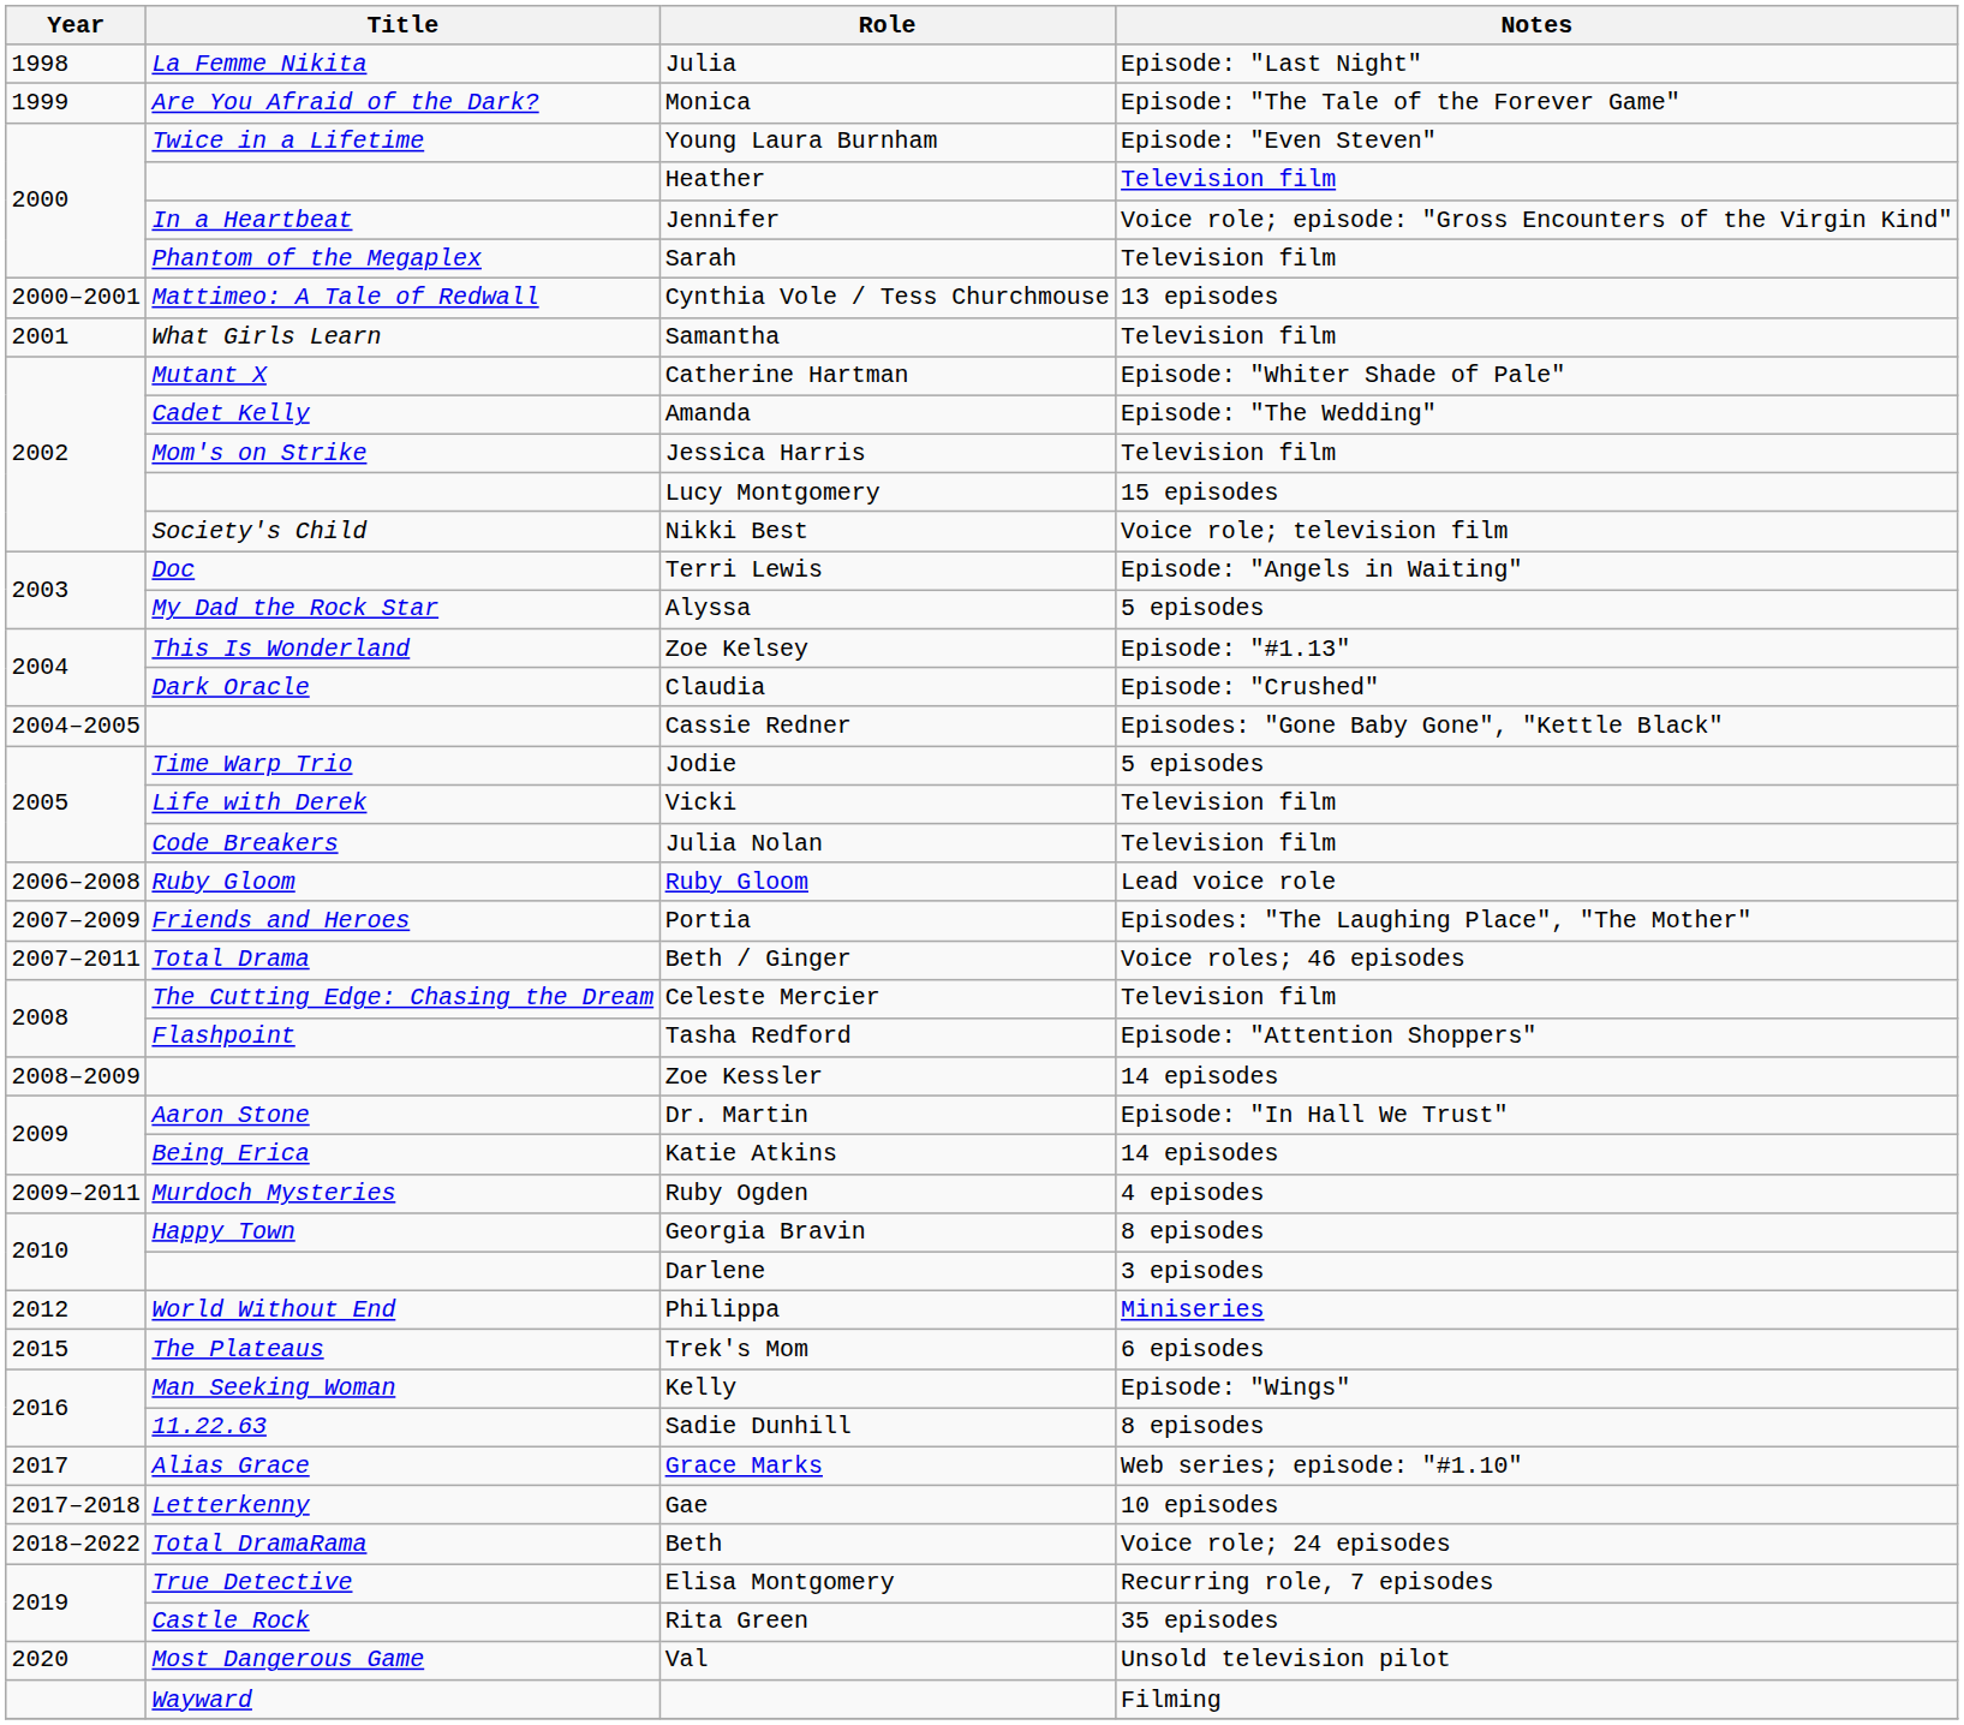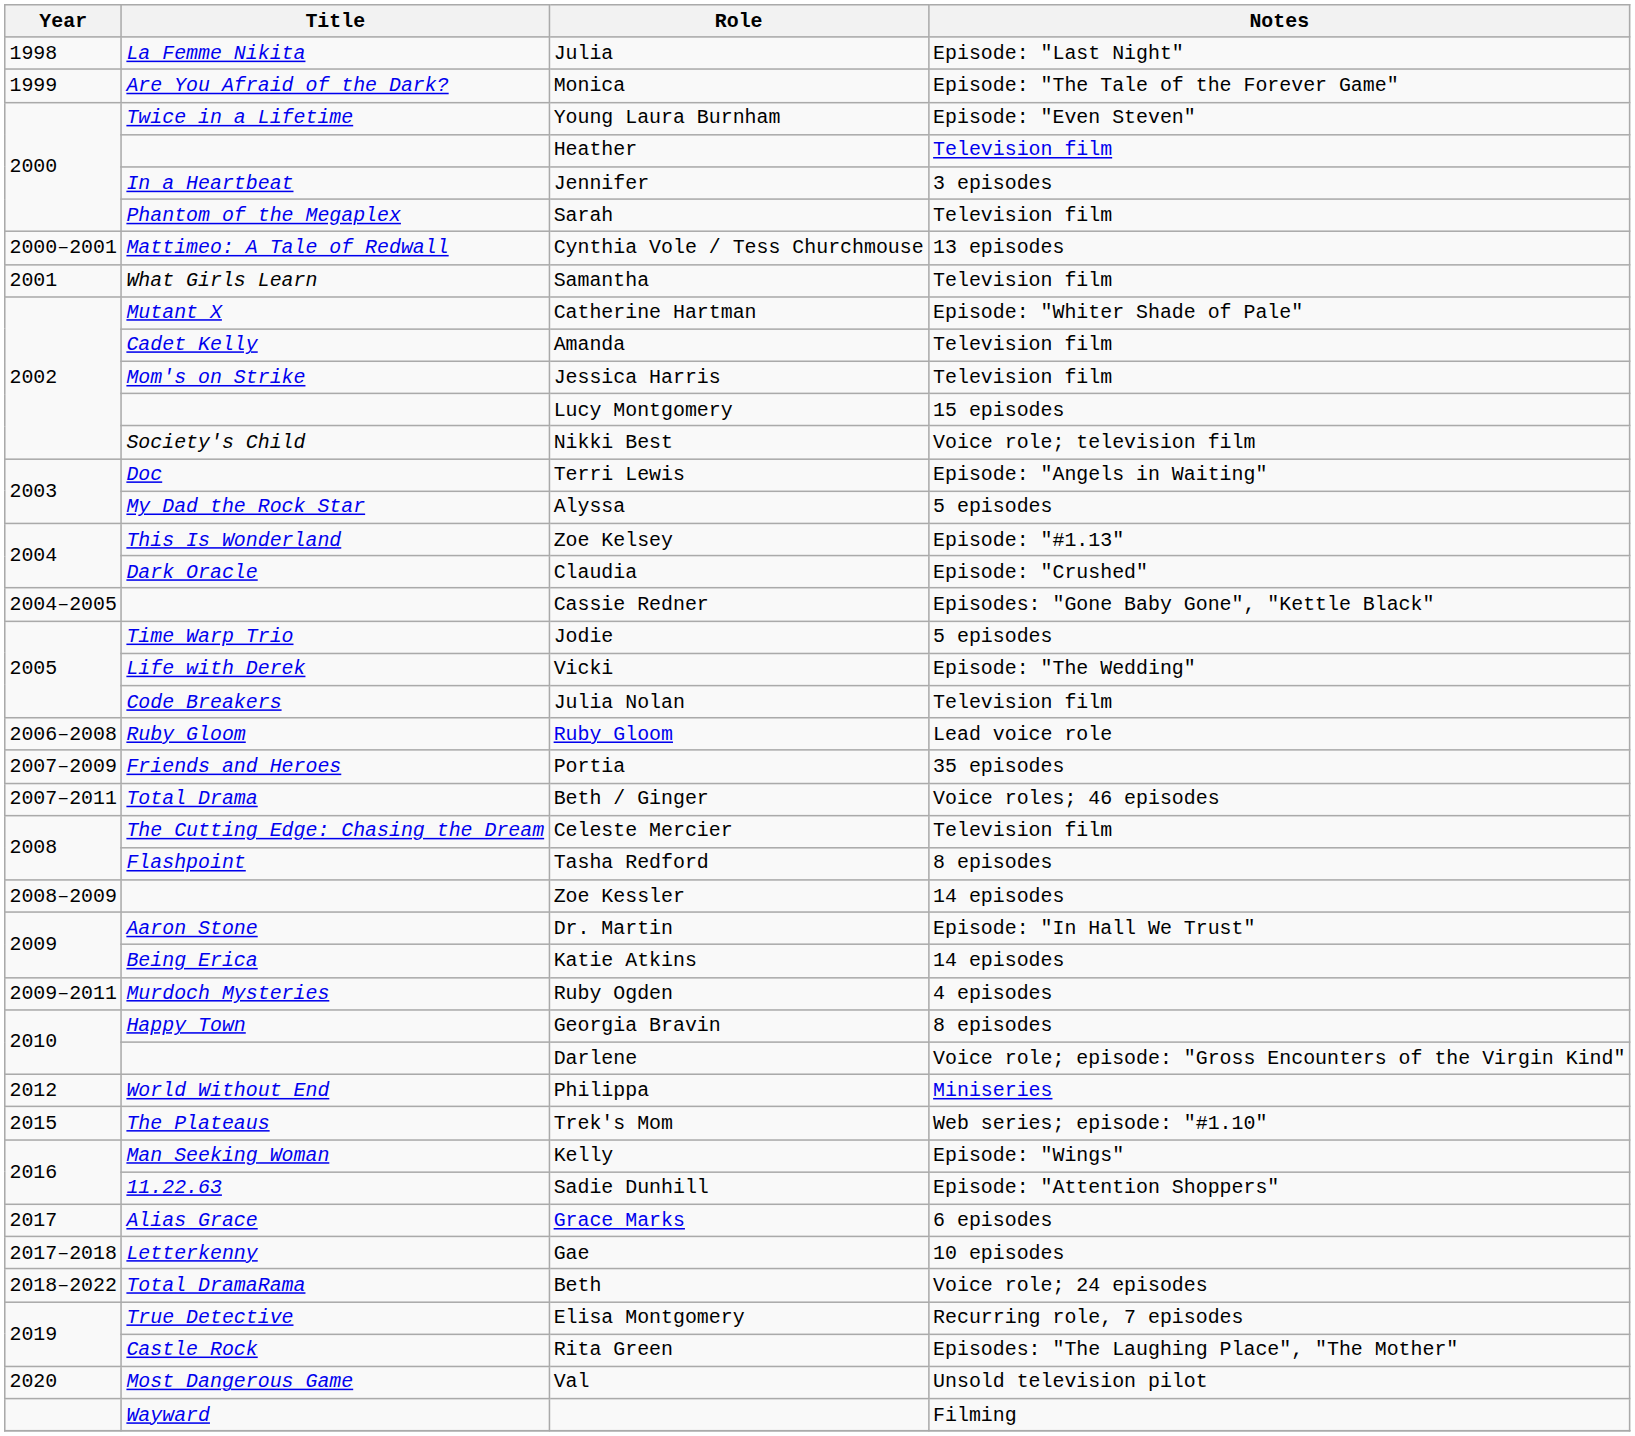 <table class="wikitable sortable">
 <tr>
 <th>Year</th>
 <th>Title</th>
 <th>Role</th>
 <th class="unsortable">Notes</th>
 </tr>
 <tr>
 <td>1998</td>
 <td><em><a href='#'>La Femme Nikita</a></em></td>
 <td>Julia</td>
 <td>Episode: "Last Night"</td>
 </tr>
 <tr>
 <td>1999</td>
 <td><em><a href='#'>Are You Afraid of the Dark?</a></em></td>
 <td>Monica</td>
 <td>Episode: "The Tale of the Forever Game"</td>
 </tr>
 <tr>
 <td rowspan="4">2000</td>
 <td><em><a href='#'>Twice in a Lifetime</a></em></td>
 <td>Young Laura Burnham</td>
 <td>Episode: "Even Steven"</td>
 </tr>
 <tr>
 <td><em></em></td>
 <td>Heather</td>
 <td><a href='#'>Television film</a></td>
 </tr>
 <tr>
 <td><em><a href='#'>In a Heartbeat</a></em></td>
 <td>Jennifer</td>
-<td>Voice role; episode: "Gross Encounters of the Virgin Kind"</td>
+<td>3 episodes</td>
 </tr>
 <tr>
 <td><em><a href='#'>Phantom of the Megaplex</a></em></td>
 <td>Sarah</td>
 <td>Television film</td>
 </tr>
 <tr>
 <td>2000–2001</td>
 <td><em><a href='#'>Mattimeo: A Tale of Redwall</a></em></td>
 <td>Cynthia Vole / Tess Churchmouse</td>
 <td>13 episodes</td>
 </tr>
 <tr>
 <td>2001</td>
 <td><em>What Girls Learn</em></td>
 <td>Samantha</td>
 <td>Television film</td>
 </tr>
 <tr>
 <td rowspan="5">2002</td>
 <td><em><a href='#'>Mutant X</a></em></td>
 <td>Catherine Hartman</td>
 <td>Episode: "Whiter Shade of Pale"</td>
 </tr>
 <tr>
 <td><em><a href='#'>Cadet Kelly</a></em></td>
 <td>Amanda</td>
-<td>Episode: "The Wedding"</td>
+<td>Television film</td>
 </tr>
 <tr>
 <td><em><a href='#'>Mom's on Strike</a></em></td>
 <td>Jessica Harris</td>
 <td>Television film</td>
 </tr>
 <tr>
 <td><em></em></td>
 <td>Lucy Montgomery</td>
 <td>15 episodes</td>
 </tr>
 <tr>
 <td><em>Society's Child</em></td>
 <td>Nikki Best</td>
 <td>Voice role; television film</td>
 </tr>
 <tr>
 <td rowspan="2">2003</td>
 <td><em><a href='#'>Doc</a></em></td>
 <td>Terri Lewis</td>
 <td>Episode: "Angels in Waiting"</td>
 </tr>
 <tr>
 <td><em><a href='#'>My Dad the Rock Star</a></em></td>
 <td>Alyssa</td>
 <td>5 episodes</td>
 </tr>
 <tr>
 <td rowspan="2">2004</td>
 <td><em><a href='#'>This Is Wonderland</a></em></td>
 <td>Zoe Kelsey</td>
 <td>Episode: "#1.13"</td>
 </tr>
 <tr>
 <td><em><a href='#'>Dark Oracle</a></em></td>
 <td>Claudia</td>
 <td>Episode: "Crushed"</td>
 </tr>
 <tr>
 <td>2004–2005</td>
 <td><em></em></td>
 <td>Cassie Redner</td>
 <td>Episodes: "Gone Baby Gone", "Kettle Black"</td>
 </tr>
 <tr>
 <td rowspan="3">2005</td>
 <td><em><a href='#'>Time Warp Trio</a></em></td>
 <td>Jodie</td>
 <td>5 episodes</td>
 </tr>
 <tr>
 <td><em><a href='#'>Life with Derek</a></em></td>
 <td>Vicki</td>
-<td>Television film</td>
+<td>Episode: "The Wedding"</td>
 </tr>
 <tr>
 <td><em><a href='#'>Code Breakers</a></em></td>
 <td>Julia Nolan</td>
 <td>Television film</td>
 </tr>
 <tr>
 <td>2006–2008</td>
 <td><em><a href='#'>Ruby Gloom</a></em></td>
 <td><a href='#'>Ruby Gloom</a></td>
 <td>Lead voice role</td>
 </tr>
 <tr>
 <td>2007–2009</td>
 <td><em><a href='#'>Friends and Heroes</a></em></td>
 <td>Portia</td>
-<td>Episodes: "The Laughing Place", "The Mother"</td>
+<td>35 episodes</td>
 </tr>
 <tr>
 <td>2007–2011</td>
 <td><em><a href='#'>Total Drama</a></em></td>
 <td>Beth / Ginger</td>
 <td>Voice roles; 46 episodes</td>
 </tr>
 <tr>
 <td rowspan="2">2008</td>
 <td data-sort-value="Cutting Edge: Chasing the Dream, The"><em><a href='#'>The Cutting Edge: Chasing the Dream</a></em></td>
 <td>Celeste Mercier</td>
 <td>Television film</td>
 </tr>
 <tr>
 <td><em><a href='#'>Flashpoint</a></em></td>
 <td>Tasha Redford</td>
-<td>Episode: "Attention Shoppers"</td>
+<td>8 episodes</td>
 </tr>
 <tr>
 <td>2008–2009</td>
 <td><em></em></td>
 <td>Zoe Kessler</td>
 <td>14 episodes</td>
 </tr>
 <tr>
 <td rowspan="2">2009</td>
 <td><em><a href='#'>Aaron Stone</a></em></td>
 <td>Dr. Martin</td>
 <td>Episode: "In Hall We Trust"</td>
 </tr>
 <tr>
 <td><em><a href='#'>Being Erica</a></em></td>
 <td>Katie Atkins</td>
 <td>14 episodes</td>
 </tr>
 <tr>
 <td>2009–2011</td>
 <td><em><a href='#'>Murdoch Mysteries</a></em></td>
 <td>Ruby Ogden</td>
 <td>4 episodes</td>
 </tr>
 <tr>
 <td rowspan="2">2010</td>
 <td><em><a href='#'>Happy Town</a></em></td>
 <td>Georgia Bravin</td>
 <td>8 episodes</td>
 </tr>
 <tr>
 <td><em></em></td>
 <td>Darlene</td>
-<td>3 episodes</td>
+<td>Voice role; episode: "Gross Encounters of the Virgin Kind"</td>
 </tr>
 <tr>
 <td>2012</td>
 <td><em><a href='#'>World Without End</a></em></td>
 <td>Philippa</td>
 <td><a href='#'>Miniseries</a></td>
 </tr>
 <tr>
 <td>2015</td>
 <td data-sort-value="Plateaus, The"><em><a href='#'>The Plateaus</a></em></td>
 <td>Trek's Mom</td>
-<td>6 episodes</td>
+<td>Web series; episode: "#1.10"</td>
 </tr>
 <tr>
 <td rowspan="2">2016</td>
 <td><em><a href='#'>Man Seeking Woman</a></em></td>
 <td>Kelly</td>
 <td>Episode: "Wings"</td>
 </tr>
 <tr>
 <td><em><a href='#'>11.22.63</a></em></td>
 <td>Sadie Dunhill</td>
-<td>8 episodes</td>
+<td>Episode: "Attention Shoppers"</td>
 </tr>
 <tr>
 <td>2017</td>
 <td><em><a href='#'>Alias Grace</a></em></td>
 <td><a href='#'>Grace Marks</a></td>
-<td>Web series; episode: "#1.10"</td>
+<td>6 episodes</td>
 </tr>
 <tr>
 <td>2017–2018</td>
 <td><em><a href='#'>Letterkenny</a></em></td>
 <td>Gae</td>
 <td>10 episodes</td>
 </tr>
 <tr>
 <td>2018–2022</td>
 <td><em><a href='#'>Total DramaRama</a></em></td>
 <td>Beth</td>
 <td>Voice role; 24 episodes</td>
 </tr>
 <tr>
 <td rowspan="2">2019</td>
 <td><em><a href='#'>True Detective</a></em></td>
 <td>Elisa Montgomery</td>
 <td>Recurring role, 7 episodes</td>
 </tr>
 <tr>
 <td><em><a href='#'>Castle Rock</a></em></td>
 <td>Rita Green</td>
-<td>35 episodes</td>
+<td>Episodes: "The Laughing Place", "The Mother"</td>
 </tr>
 <tr>
 <td>2020</td>
 <td><em><a href='#'>Most Dangerous Game</a></em></td>
 <td>Val</td>
 <td>Unsold television pilot</td>
 </tr>
 <tr>
 <td></td>
 <td><em><a href='#'>Wayward</a></em></td>
 <td></td>
 <td>Filming</td>
 </tr>
 <tr>
 </tr>
 </table>
